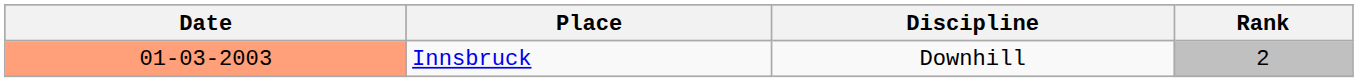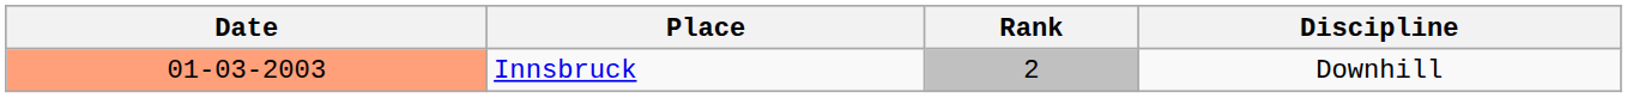 <table class="wikitable" width=40% style="font-size:100%; text-align:center;">
 <tr>
 <th>Date</th>
 <th>Place</th>
+<th>Rank</th>
 <th>Discipline</th>
-<th>Rank</th>
 </tr>
 <tr>
 <td style="background: lightsalmon;">01-03-2003</td>
 <td align=left> <a href='#'>Innsbruck</a></td>
+<td bgcolor=silver>2</td>
 <td>Downhill</td>
-<td bgcolor=silver>2</td>
 </tr>
 </table>
